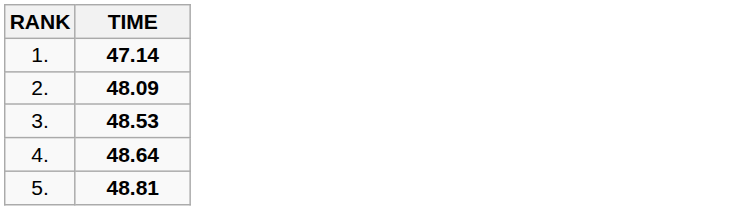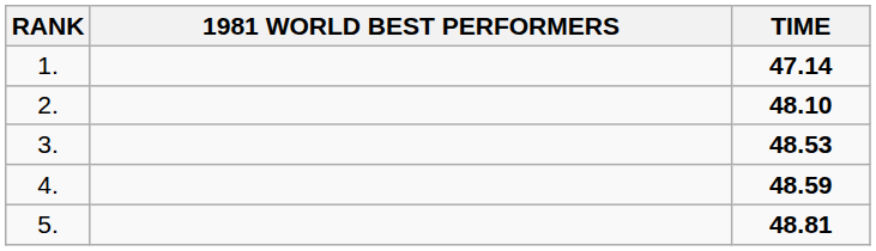 <table class="wikitable" style="border-collapse: collapse; font-size: 90%;">
 <tr>
 <th>RANK</th>
+<th align="center" style="width: 25em">1981 WORLD BEST PERFORMERS</th>
 <th align="center" style="width: 5em">TIME</th>
 </tr>
 <tr>
 <td align="center">1.</td>
+<td></td>
 <td align="center"><strong>47.14</strong></td>
 </tr>
 <tr>
 <td align="center">2.</td>
-<td align="center"><strong>48.09</strong></td>
+<td></td>
+<td align="center"><strong>48.10</strong></td>
 </tr>
 <tr>
 <td align="center">3.</td>
+<td></td>
 <td align="center"><strong>48.53</strong></td>
 </tr>
 <tr>
 <td align="center">4.</td>
-<td align="center"><strong>48.64</strong></td>
+<td></td>
+<td align="center"><strong>48.59</strong></td>
 </tr>
 <tr>
 <td align="center">5.</td>
+<td></td>
 <td align="center"><strong>48.81</strong></td>
 </tr>
 </table>
